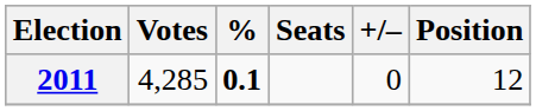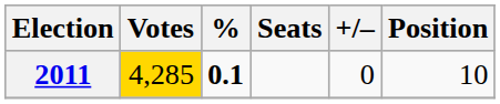 <table class=wikitable style="text-align: right;">
 <tr>
 <th>Election</th>
 <th>Votes</th>
 <th>%</th>
 <th>Seats</th>
 <th>+/–</th>
 <th>Position</th>
 </tr>
 <tr>
 <th><a href='#'>2011</a></th>
-<td>4,285</td>
+<td style="background: gold;">4,285</td>
 <td><strong>0.1</strong></td>
 <td></td>
 <td>0</td>
-<td> 12</td>
+<td> 10</td>
 </tr>
 <tr>
 </tr>
 </table>
